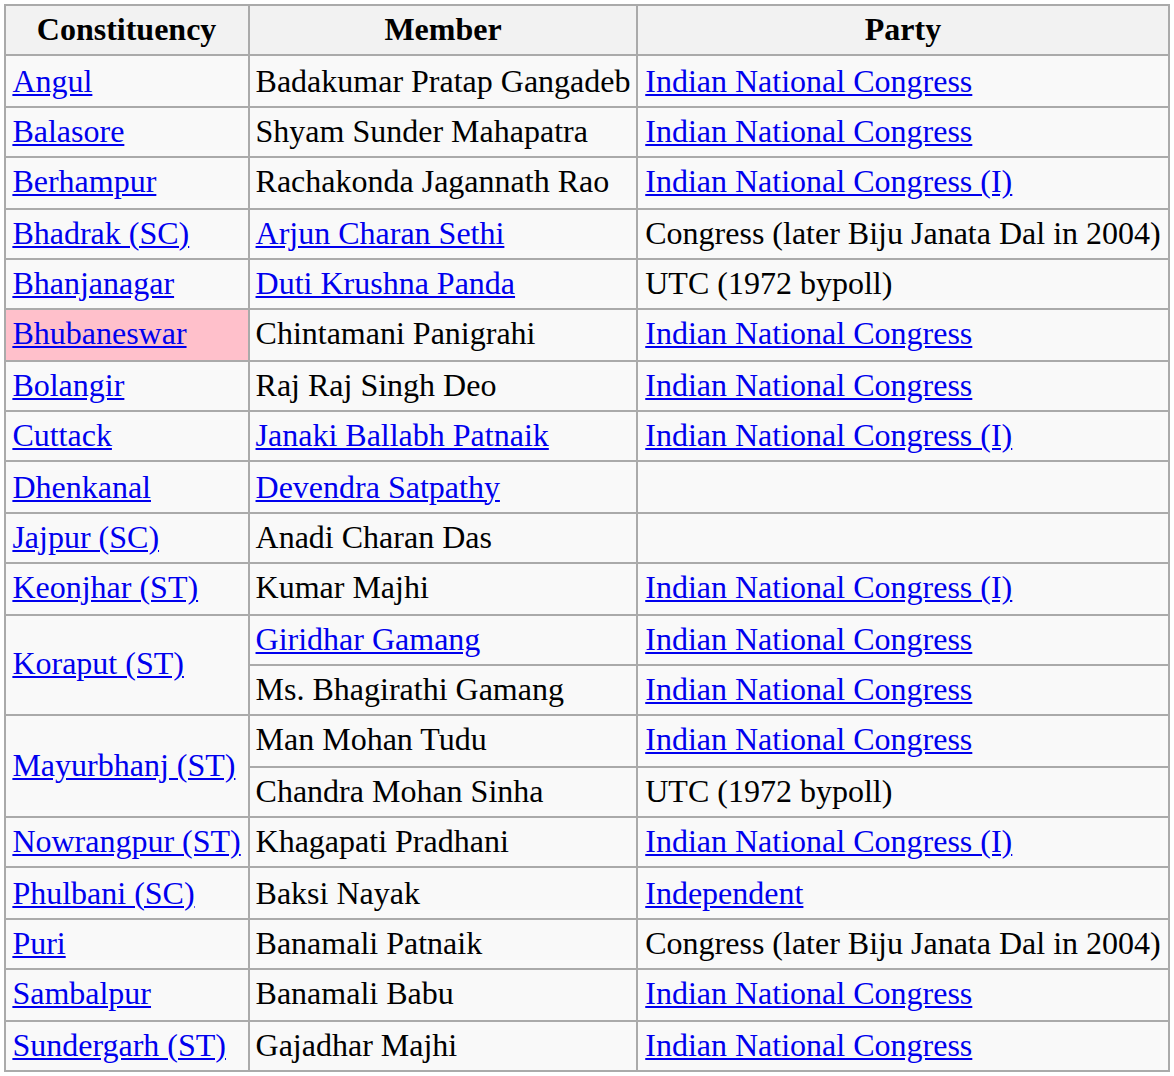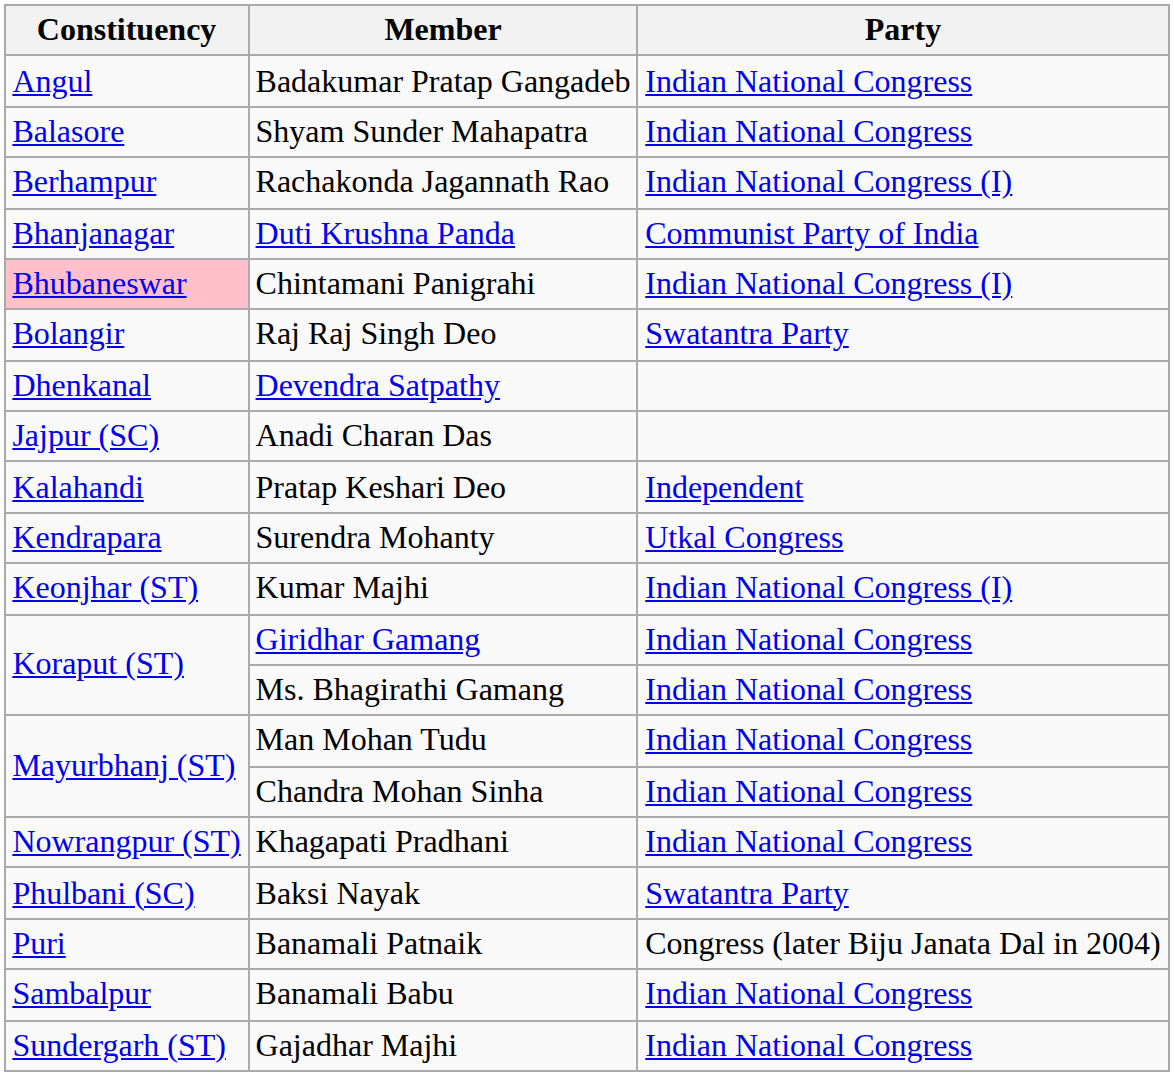 <table class="wikitable sortable">
 <tr>
 <th>Constituency</th>
 <th>Member</th>
 <th>Party</th>
 </tr>
 <tr>
 <td><a href='#'>Angul</a></td>
 <td>Badakumar Pratap Gangadeb</td>
 <td><a href='#'>Indian National Congress</a></td>
 </tr>
 <tr>
 <td><a href='#'>Balasore</a></td>
 <td>Shyam Sunder Mahapatra</td>
 <td><a href='#'>Indian National Congress</a></td>
 </tr>
 <tr>
 <td><a href='#'>Berhampur</a></td>
 <td>Rachakonda Jagannath Rao</td>
 <td><a href='#'>Indian National Congress (I)</a></td>
 </tr>
 <tr>
-<td><a href='#'>Bhadrak (SC)</a></td>
-<td><a href='#'>Arjun Charan Sethi</a></td>
-<td>Congress  (later Biju Janata Dal in 2004)</td>
-</tr>
-<tr>
 <td><a href='#'>Bhanjanagar</a></td>
 <td><a href='#'>Duti Krushna Panda</a></td>
-<td>UTC  (1972 bypoll)</td>
+<td><a href='#'>Communist Party of India</a></td>
 </tr>
 <tr>
 <td style="background: pink;"><a href='#'>Bhubaneswar</a></td>
 <td>Chintamani Panigrahi</td>
-<td><a href='#'>Indian National Congress</a></td>
+<td><a href='#'>Indian National Congress (I)</a></td>
 </tr>
 <tr>
 <td><a href='#'>Bolangir</a></td>
 <td>Raj Raj Singh Deo</td>
-<td><a href='#'>Indian National Congress</a></td>
-</tr>
-<tr>
-<td><a href='#'>Cuttack</a></td>
-<td><a href='#'>Janaki Ballabh Patnaik</a></td>
-<td><a href='#'>Indian National Congress (I)</a></td>
+<td><a href='#'>Swatantra Party</a></td>
 </tr>
 <tr>
 <td><a href='#'>Dhenkanal</a></td>
 <td><a href='#'>Devendra Satpathy</a></td>
 <td></td>
 </tr>
 <tr>
 <td><a href='#'>Jajpur (SC)</a></td>
 <td>Anadi Charan Das</td>
 <td></td>
+</tr>
+<tr>
+<td><a href='#'>Kalahandi</a></td>
+<td>Pratap Keshari Deo</td>
+<td><a href='#'>Independent</a></td>
+</tr>
+<tr>
+<td><a href='#'>Kendrapara</a></td>
+<td>Surendra Mohanty</td>
+<td><a href='#'>Utkal Congress</a></td>
 </tr>
 <tr>
 <td><a href='#'>Keonjhar (ST)</a></td>
 <td>Kumar Majhi</td>
 <td><a href='#'>Indian National Congress (I)</a></td>
 </tr>
 <tr>
 <td rowspan=2><a href='#'>Koraput (ST)</a></td>
 <td><a href='#'>Giridhar Gamang</a></td>
 <td><a href='#'>Indian National Congress</a></td>
 </tr>
 <tr>
 <td>Ms. Bhagirathi Gamang</td>
 <td><a href='#'>Indian National Congress</a></td>
 </tr>
 <tr>
 <td rowspan=2><a href='#'>Mayurbhanj (ST)</a></td>
 <td>Man Mohan Tudu</td>
 <td><a href='#'>Indian National Congress</a></td>
 </tr>
 <tr>
 <td>Chandra Mohan Sinha</td>
-<td>UTC  (1972 bypoll)</td>
+<td><a href='#'>Indian National Congress</a></td>
 </tr>
 <tr>
 <td><a href='#'>Nowrangpur (ST)</a></td>
 <td>Khagapati Pradhani</td>
-<td><a href='#'>Indian National Congress (I)</a></td>
+<td><a href='#'>Indian National Congress</a></td>
 </tr>
 <tr>
 <td><a href='#'>Phulbani (SC)</a></td>
 <td>Baksi Nayak</td>
-<td><a href='#'>Independent</a></td>
+<td><a href='#'>Swatantra Party</a></td>
 </tr>
 <tr>
 <td><a href='#'>Puri</a></td>
 <td>Banamali Patnaik</td>
 <td>Congress  (later Biju Janata Dal in 2004)</td>
 </tr>
 <tr>
 <td><a href='#'>Sambalpur</a></td>
 <td>Banamali Babu</td>
 <td><a href='#'>Indian National Congress</a></td>
 </tr>
 <tr>
 <td><a href='#'>Sundergarh (ST)</a></td>
 <td>Gajadhar Majhi</td>
 <td><a href='#'>Indian National Congress</a></td>
 </tr>
 <tr>
 </tr>
 </table>
